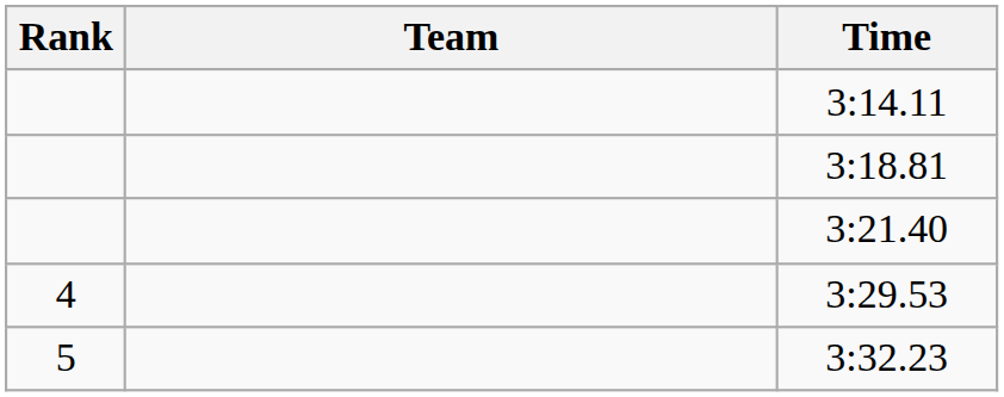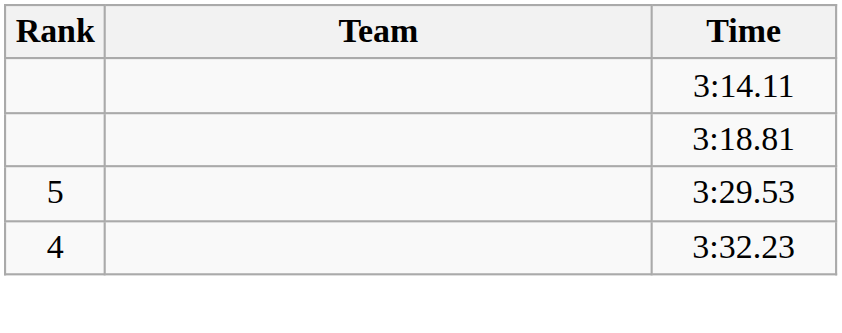 <table class=wikitable style="text-align:center">
 <tr>
 <th width=40>Rank</th>
 <th width=250>Team</th>
 <th width=80>Time</th>
 </tr>
 <tr>
 <td></td>
 <td align=left></td>
 <td>3:14.11</td>
 </tr>
 <tr>
 <td></td>
 <td align=left></td>
 <td>3:18.81</td>
 </tr>
 <tr>
-<td></td>
+<td>5</td>
 <td align=left></td>
-<td>3:21.40</td>
+<td>3:29.53</td>
 </tr>
 <tr>
 <td>4</td>
 <td align=left></td>
-<td>3:29.53</td>
-</tr>
-<tr>
-<td>5</td>
-<td align=left></td>
 <td>3:32.23</td>
 </tr>
 </table>
